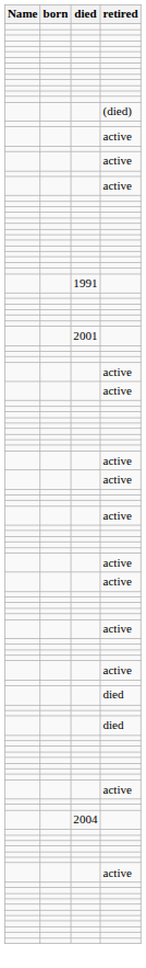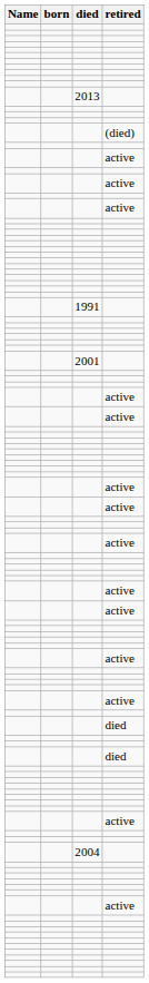 <table class="wikitable sortable">
 <tr>
 <th>Name</th>
 <th>born</th>
 <th>died</th>
 <th>retired</th>
 </tr>
 <tr>
 <td></td>
 <td></td>
 <td></td>
 <td></td>
 </tr>
 <tr>
 <td></td>
 <td></td>
 <td></td>
 <td></td>
 </tr>
 <tr>
 <td></td>
 <td></td>
 <td></td>
 <td></td>
 </tr>
 <tr>
 <td></td>
 <td></td>
 <td></td>
 <td></td>
 </tr>
 <tr>
 <td></td>
 <td></td>
 <td></td>
 <td></td>
 </tr>
 <tr>
 <td></td>
 <td></td>
 <td></td>
 <td></td>
 </tr>
 <tr>
 <td></td>
 <td></td>
 <td></td>
 <td></td>
 </tr>
 <tr>
 <td></td>
 <td></td>
 <td></td>
 <td></td>
 </tr>
 <tr>
 <td></td>
 <td></td>
 <td></td>
 <td></td>
 </tr>
 <tr>
 <td></td>
 <td></td>
 <td></td>
 <td></td>
 </tr>
 <tr>
 <td></td>
 <td></td>
 <td></td>
+<td></td>
+</tr>
+<tr>
+<td></td>
+<td></td>
+<td>2013</td>
 <td></td>
 </tr>
 <tr>
 <td></td>
 <td></td>
 <td></td>
 <td></td>
 </tr>
 <tr>
 <td></td>
 <td></td>
 <td></td>
 <td></td>
 </tr>
 <tr>
 <td></td>
 <td></td>
 <td></td>
 <td></td>
 </tr>
 <tr>
 <td></td>
 <td></td>
 <td></td>
 <td>(died)</td>
 </tr>
 <tr>
 <td></td>
 <td></td>
 <td></td>
 <td></td>
 </tr>
 <tr>
 <td></td>
 <td></td>
 <td></td>
 <td>active</td>
 </tr>
 <tr>
 <td></td>
 <td></td>
 <td></td>
 <td></td>
 </tr>
 <tr>
 <td></td>
 <td></td>
 <td></td>
 <td>active</td>
 </tr>
 <tr>
 <td></td>
 <td></td>
 <td></td>
 <td></td>
 </tr>
 <tr>
 <td></td>
 <td></td>
 <td></td>
 <td>active</td>
 </tr>
 <tr>
 <td></td>
 <td></td>
 <td></td>
 <td></td>
 </tr>
 <tr>
 <td></td>
 <td></td>
 <td></td>
 <td></td>
 </tr>
 <tr>
 <td></td>
 <td></td>
 <td></td>
 <td></td>
 </tr>
 <tr>
 <td></td>
 <td></td>
 <td></td>
 <td></td>
 </tr>
 <tr>
 <td></td>
 <td></td>
 <td></td>
 <td></td>
 </tr>
 <tr>
 <td></td>
 <td></td>
 <td></td>
 <td></td>
 </tr>
 <tr>
 <td></td>
 <td></td>
 <td></td>
 <td></td>
 </tr>
 <tr>
 <td></td>
 <td></td>
 <td></td>
 <td></td>
 </tr>
 <tr>
 <td></td>
 <td></td>
 <td></td>
 <td></td>
 </tr>
 <tr>
 <td></td>
 <td></td>
 <td></td>
 <td></td>
 </tr>
 <tr>
 <td></td>
 <td></td>
 <td></td>
 <td></td>
 </tr>
 <tr>
 <td></td>
 <td></td>
 <td></td>
 <td></td>
 </tr>
 <tr>
 <td></td>
 <td></td>
 <td></td>
 <td></td>
 </tr>
 <tr>
 <td></td>
 <td></td>
 <td></td>
 <td></td>
 </tr>
 <tr>
 <td></td>
 <td></td>
 <td>1991</td>
 <td></td>
 </tr>
 <tr>
 <td></td>
 <td></td>
 <td></td>
 <td></td>
 </tr>
 <tr>
 <td></td>
 <td></td>
 <td></td>
 <td></td>
 </tr>
 <tr>
 <td></td>
 <td></td>
 <td></td>
 <td></td>
 </tr>
 <tr>
 <td></td>
 <td></td>
 <td></td>
 <td></td>
 </tr>
 <tr>
 <td></td>
 <td></td>
 <td></td>
 <td></td>
 </tr>
 <tr>
 <td></td>
 <td></td>
 <td></td>
 <td></td>
 </tr>
 <tr>
 <td></td>
 <td></td>
 <td>2001</td>
 <td></td>
 </tr>
 <tr>
 <td></td>
 <td></td>
 <td></td>
 <td></td>
 </tr>
 <tr>
 <td></td>
 <td></td>
 <td></td>
 <td></td>
 </tr>
 <tr>
 <td></td>
 <td></td>
 <td></td>
 <td></td>
 </tr>
 <tr>
 <td></td>
 <td></td>
 <td></td>
 <td>active</td>
 </tr>
 <tr>
 <td></td>
 <td></td>
 <td></td>
 <td>active</td>
 </tr>
 <tr>
 <td></td>
 <td></td>
 <td></td>
 <td></td>
 </tr>
 <tr>
 <td></td>
 <td></td>
 <td></td>
 <td></td>
 </tr>
 <tr>
 <td></td>
 <td></td>
 <td></td>
 <td></td>
 </tr>
 <tr>
 <td></td>
 <td></td>
 <td></td>
 <td></td>
 </tr>
 <tr>
 <td></td>
 <td></td>
 <td></td>
 <td></td>
 </tr>
 <tr>
 <td></td>
 <td></td>
 <td></td>
 <td></td>
 </tr>
 <tr>
 <td></td>
 <td></td>
 <td></td>
 <td></td>
 </tr>
 <tr>
 <td></td>
 <td></td>
 <td></td>
 <td></td>
 </tr>
 <tr>
 <td></td>
 <td></td>
 <td></td>
 <td></td>
 </tr>
 <tr>
 <td></td>
 <td></td>
 <td></td>
 <td>active</td>
 </tr>
 <tr>
 <td></td>
 <td></td>
 <td></td>
 <td>active</td>
 </tr>
 <tr>
 <td></td>
 <td></td>
 <td></td>
 <td></td>
 </tr>
 <tr>
 <td></td>
 <td></td>
 <td></td>
 <td></td>
 </tr>
 <tr>
 <td></td>
 <td></td>
 <td></td>
 <td></td>
 </tr>
 <tr>
 <td></td>
 <td></td>
 <td></td>
 <td>active</td>
 </tr>
 <tr>
 <td></td>
 <td></td>
 <td></td>
 <td></td>
 </tr>
 <tr>
 <td></td>
 <td></td>
 <td></td>
 <td></td>
 </tr>
 <tr>
 <td></td>
 <td></td>
 <td></td>
 <td></td>
 </tr>
 <tr>
 <td></td>
 <td></td>
 <td></td>
 <td></td>
 </tr>
 <tr>
 <td></td>
 <td></td>
 <td></td>
 <td></td>
 </tr>
 <tr>
 <td></td>
 <td></td>
 <td></td>
 <td>active</td>
 </tr>
 <tr>
 <td></td>
 <td></td>
 <td></td>
 <td>active</td>
 </tr>
 <tr>
 <td></td>
 <td></td>
 <td></td>
 <td></td>
 </tr>
 <tr>
 <td></td>
 <td></td>
 <td></td>
 <td></td>
 </tr>
 <tr>
 <td></td>
 <td></td>
 <td></td>
 <td></td>
 </tr>
 <tr>
 <td></td>
 <td></td>
 <td></td>
 <td></td>
 </tr>
 <tr>
 <td></td>
 <td></td>
 <td></td>
 <td></td>
 </tr>
 <tr>
 <td></td>
 <td></td>
 <td></td>
 <td>active</td>
 </tr>
 <tr>
 <td></td>
 <td></td>
 <td></td>
 <td></td>
 </tr>
 <tr>
 <td></td>
 <td></td>
 <td></td>
 <td></td>
 </tr>
 <tr>
 <td></td>
 <td></td>
 <td></td>
 <td></td>
 </tr>
 <tr>
 <td></td>
 <td></td>
 <td></td>
 <td></td>
 </tr>
 <tr>
 <td></td>
 <td></td>
 <td></td>
 <td>active</td>
 </tr>
 <tr>
 <td></td>
 <td></td>
 <td></td>
 <td></td>
 </tr>
 <tr>
 <td></td>
 <td></td>
 <td></td>
 <td>died</td>
 </tr>
 <tr>
 <td></td>
 <td></td>
 <td></td>
 <td></td>
 </tr>
 <tr>
 <td></td>
 <td></td>
 <td></td>
 <td></td>
 </tr>
 <tr>
 <td></td>
 <td></td>
 <td></td>
 <td>died</td>
 </tr>
 <tr>
 <td></td>
 <td></td>
 <td></td>
 <td></td>
 </tr>
 <tr>
 <td></td>
 <td></td>
 <td></td>
 <td></td>
 </tr>
 <tr>
 <td></td>
 <td></td>
 <td></td>
 <td></td>
 </tr>
 <tr>
 <td></td>
 <td></td>
 <td></td>
 <td></td>
 </tr>
 <tr>
 <td></td>
 <td></td>
 <td></td>
 <td></td>
 </tr>
 <tr>
 <td></td>
 <td></td>
 <td></td>
 <td></td>
 </tr>
 <tr>
 <td></td>
 <td></td>
 <td></td>
 <td></td>
 </tr>
 <tr>
 <td></td>
 <td></td>
 <td></td>
 <td></td>
 </tr>
 <tr>
 <td></td>
 <td></td>
 <td></td>
 <td>active</td>
 </tr>
 <tr>
 <td></td>
 <td></td>
 <td></td>
 <td></td>
 </tr>
 <tr>
 <td></td>
 <td></td>
 <td></td>
 <td></td>
 </tr>
 <tr>
 <td></td>
 <td></td>
 <td>2004</td>
 <td></td>
 </tr>
 <tr>
 <td></td>
 <td></td>
 <td></td>
 <td></td>
 </tr>
 <tr>
 <td></td>
 <td></td>
 <td></td>
 <td></td>
 </tr>
 <tr>
 <td></td>
 <td></td>
 <td></td>
 <td></td>
 </tr>
 <tr>
 <td></td>
 <td></td>
 <td></td>
 <td></td>
 </tr>
 <tr>
 <td></td>
 <td></td>
 <td></td>
 <td></td>
 </tr>
 <tr>
 <td></td>
 <td></td>
 <td></td>
 <td></td>
 </tr>
 <tr>
 <td></td>
 <td></td>
 <td></td>
 <td>active</td>
 </tr>
 <tr>
 <td></td>
 <td></td>
 <td></td>
 <td></td>
 </tr>
 <tr>
 <td></td>
 <td></td>
 <td></td>
 <td></td>
 </tr>
 <tr>
 <td></td>
 <td></td>
 <td></td>
 <td></td>
 </tr>
 <tr>
 <td></td>
 <td></td>
 <td></td>
 <td></td>
 </tr>
 <tr>
 <td></td>
 <td></td>
 <td></td>
 <td></td>
 </tr>
 <tr>
 <td></td>
 <td></td>
 <td></td>
 <td></td>
 </tr>
 <tr>
 <td></td>
 <td></td>
 <td></td>
 <td></td>
 </tr>
 <tr>
 <td></td>
 <td></td>
 <td></td>
 <td></td>
 </tr>
 <tr>
 <td></td>
 <td></td>
 <td></td>
 <td></td>
 </tr>
 <tr>
 <td></td>
 <td></td>
 <td></td>
 <td></td>
 </tr>
 <tr>
 <td></td>
 <td></td>
 <td></td>
 <td></td>
 </tr>
 </table>
